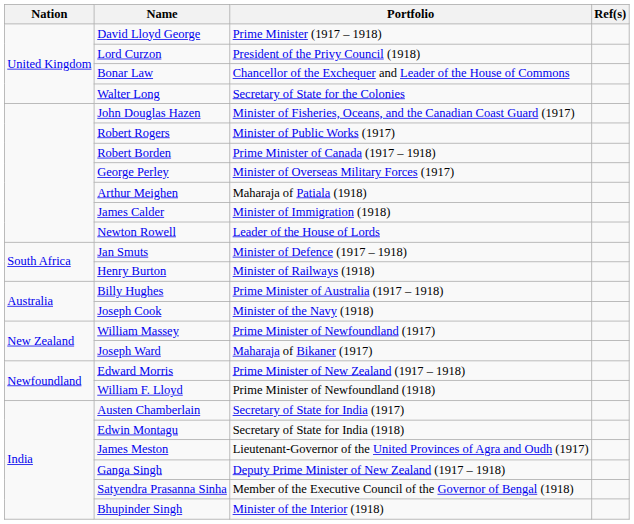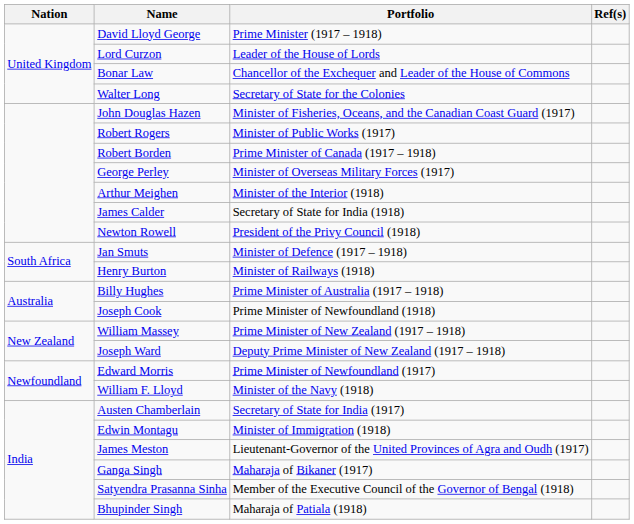 <table class="wikitable">
 <tr>
 <th>Nation</th>
 <th>Name</th>
 <th>Portfolio</th>
 <th>Ref(s)</th>
 </tr>
 <tr>
 <td rowspan="4"> <a href='#'>United Kingdom</a></td>
 <td><a href='#'>David Lloyd George</a></td>
 <td><a href='#'>Prime Minister</a> (1917 – 1918)</td>
 <td></td>
 </tr>
 <tr>
 <td><a href='#'>Lord Curzon</a></td>
-<td><a href='#'>President of the Privy Council</a> (1918)</td>
+<td><a href='#'>Leader of the House of Lords</a></td>
 <td></td>
 </tr>
 <tr>
 <td><a href='#'>Bonar Law</a></td>
 <td><a href='#'>Chancellor of the Exchequer</a> and <a href='#'>Leader of the House of Commons</a></td>
 <td></td>
 </tr>
 <tr>
 <td><a href='#'>Walter Long</a></td>
 <td><a href='#'>Secretary of State for the Colonies</a></td>
 <td></td>
 </tr>
 <tr>
 <td rowspan="7"></td>
 <td><a href='#'>John Douglas Hazen</a></td>
 <td><a href='#'>Minister of Fisheries, Oceans, and the Canadian Coast Guard</a> (1917)</td>
 <td></td>
 </tr>
 <tr>
 <td><a href='#'>Robert Rogers</a></td>
 <td><a href='#'>Minister of Public Works</a> (1917)</td>
 <td></td>
 </tr>
 <tr>
 <td><a href='#'>Robert Borden</a></td>
 <td><a href='#'>Prime Minister of Canada</a> (1917 – 1918)</td>
 <td></td>
 </tr>
 <tr>
 <td><a href='#'>George Perley</a></td>
 <td><a href='#'>Minister of Overseas Military Forces</a> (1917)</td>
 <td></td>
 </tr>
 <tr>
 <td><a href='#'>Arthur Meighen</a></td>
-<td>Maharaja of <a href='#'>Patiala</a> (1918)</td>
+<td><a href='#'>Minister of the Interior</a> (1918)</td>
 <td></td>
 </tr>
 <tr>
 <td><a href='#'>James Calder</a></td>
-<td><a href='#'>Minister of Immigration</a> (1918)</td>
+<td>Secretary of State for India (1918)</td>
 <td></td>
 </tr>
 <tr>
 <td><a href='#'>Newton Rowell</a></td>
-<td><a href='#'>Leader of the House of Lords</a></td>
+<td><a href='#'>President of the Privy Council</a> (1918)</td>
 <td></td>
 </tr>
 <tr>
 <td rowspan="2"> <a href='#'>South Africa</a></td>
 <td><a href='#'>Jan Smuts</a></td>
 <td><a href='#'>Minister of Defence</a> (1917 – 1918)</td>
 <td></td>
 </tr>
 <tr>
 <td><a href='#'>Henry Burton</a></td>
 <td><a href='#'>Minister of Railways</a> (1918)</td>
 <td></td>
 </tr>
 <tr>
 <td rowspan="2"> <a href='#'>Australia</a></td>
 <td><a href='#'>Billy Hughes</a></td>
 <td><a href='#'>Prime Minister of Australia</a> (1917 – 1918)</td>
 <td></td>
 </tr>
 <tr>
 <td><a href='#'>Joseph Cook</a></td>
-<td><a href='#'>Minister of the Navy</a> (1918)</td>
+<td>Prime Minister of Newfoundland (1918)</td>
 <td></td>
 </tr>
 <tr>
 <td rowspan="2"> <a href='#'>New Zealand</a></td>
 <td><a href='#'>William Massey</a></td>
-<td><a href='#'>Prime Minister of Newfoundland</a> (1917)</td>
+<td><a href='#'>Prime Minister of New Zealand</a> (1917 – 1918)</td>
 <td></td>
 </tr>
 <tr>
 <td><a href='#'>Joseph Ward</a></td>
-<td><a href='#'>Maharaja</a> of <a href='#'>Bikaner</a> (1917)</td>
+<td><a href='#'>Deputy Prime Minister of New Zealand</a> (1917 – 1918)</td>
 <td></td>
 </tr>
 <tr>
 <td rowspan="2"> <a href='#'>Newfoundland</a></td>
 <td><a href='#'>Edward Morris</a></td>
-<td><a href='#'>Prime Minister of New Zealand</a> (1917 – 1918)</td>
+<td><a href='#'>Prime Minister of Newfoundland</a> (1917)</td>
 <td></td>
 </tr>
 <tr>
 <td><a href='#'>William F. Lloyd</a></td>
-<td>Prime Minister of Newfoundland (1918)</td>
+<td><a href='#'>Minister of the Navy</a> (1918)</td>
 <td></td>
 </tr>
 <tr>
 <td rowspan="6"> <a href='#'>India</a></td>
 <td><a href='#'>Austen Chamberlain</a></td>
 <td><a href='#'>Secretary of State for India</a> (1917)</td>
 <td></td>
 </tr>
 <tr>
 <td><a href='#'>Edwin Montagu</a></td>
-<td>Secretary of State for India (1918)</td>
+<td><a href='#'>Minister of Immigration</a> (1918)</td>
 <td></td>
 </tr>
 <tr>
 <td><a href='#'>James Meston</a></td>
 <td>Lieutenant-Governor of the <a href='#'>United Provinces of Agra and Oudh</a> (1917)</td>
 <td></td>
 </tr>
 <tr>
 <td><a href='#'>Ganga Singh</a></td>
-<td><a href='#'>Deputy Prime Minister of New Zealand</a> (1917 – 1918)</td>
+<td><a href='#'>Maharaja</a> of <a href='#'>Bikaner</a> (1917)</td>
 <td></td>
 </tr>
 <tr>
 <td><a href='#'>Satyendra Prasanna Sinha</a></td>
 <td>Member of the Executive Council of the <a href='#'>Governor of Bengal</a> (1918)</td>
 <td></td>
 </tr>
 <tr>
 <td><a href='#'>Bhupinder Singh</a></td>
-<td><a href='#'>Minister of the Interior</a> (1918)</td>
+<td>Maharaja of <a href='#'>Patiala</a> (1918)</td>
 <td></td>
 </tr>
 </table>
